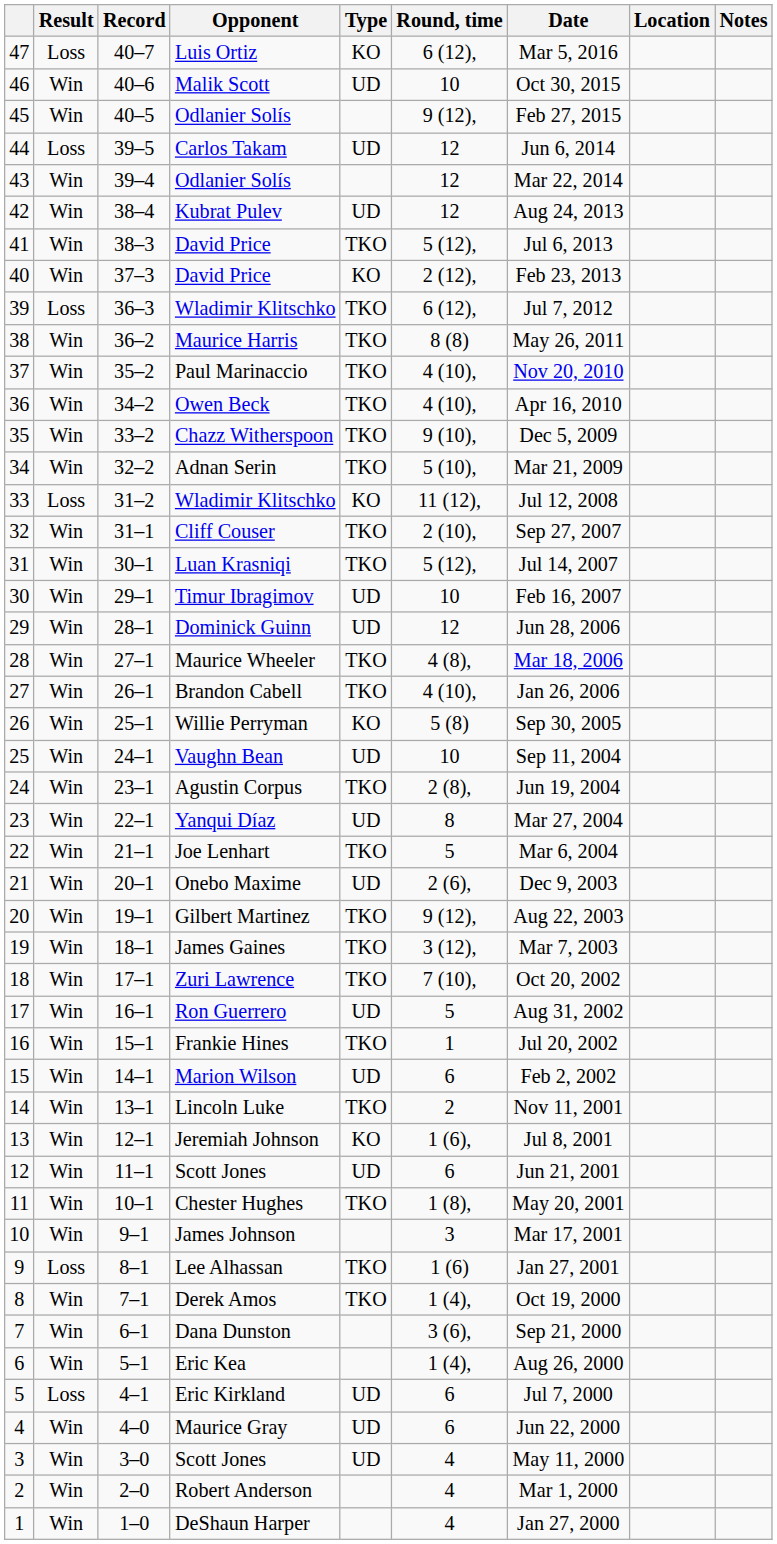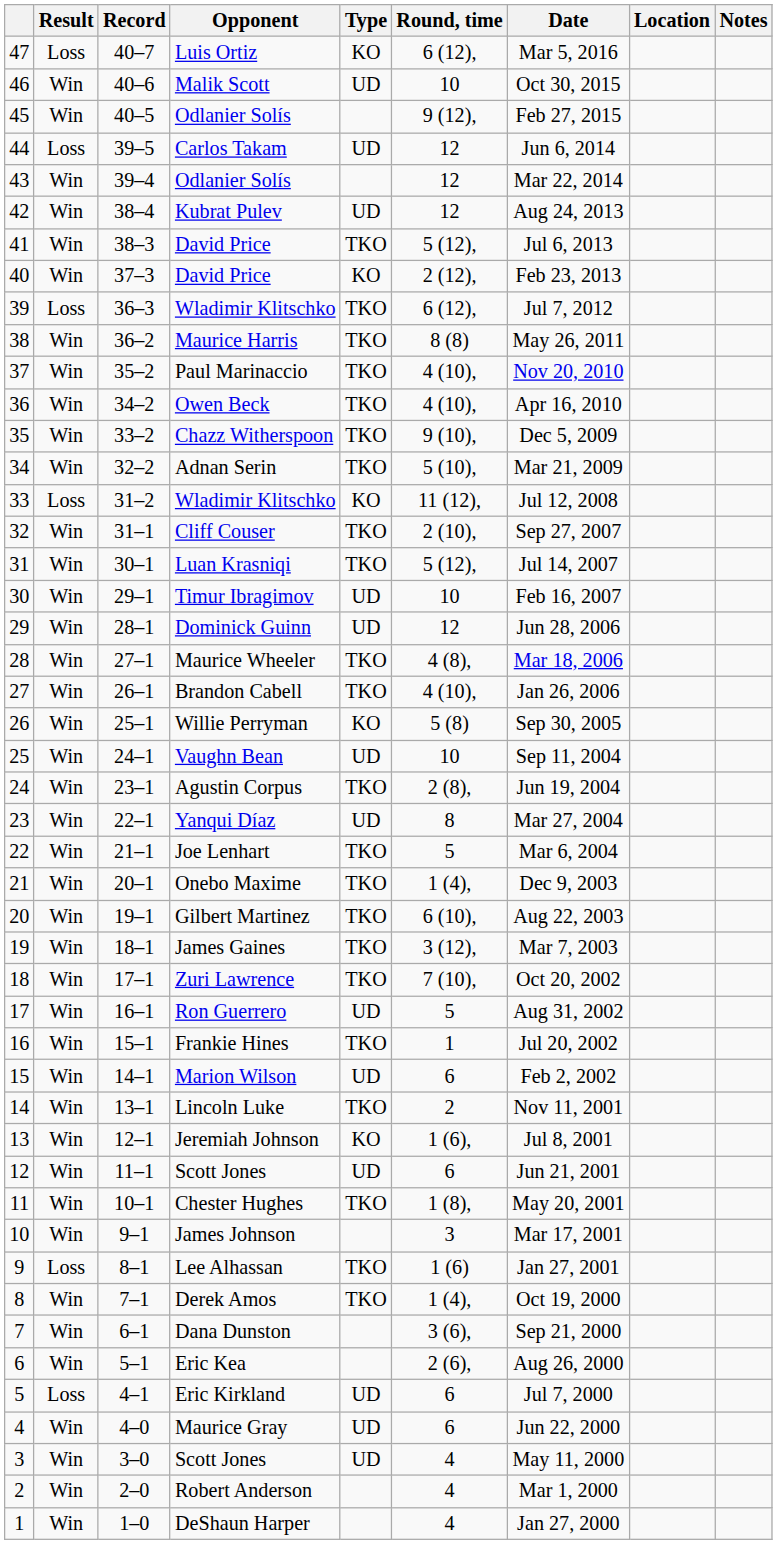 <table class="wikitable" style="text-align:center">
 <tr>
 <th></th>
 <th>Result</th>
 <th>Record</th>
 <th>Opponent</th>
 <th>Type</th>
 <th>Round, time</th>
 <th>Date</th>
 <th>Location</th>
 <th>Notes</th>
 </tr>
 <tr>
 <td>47</td>
 <td>Loss</td>
 <td>40–7</td>
 <td style="text-align:left;"><a href='#'>Luis Ortiz</a></td>
 <td>KO</td>
 <td>6 (12), </td>
 <td>Mar 5, 2016</td>
 <td style="text-align:left;"></td>
 <td></td>
 </tr>
 <tr>
 <td>46</td>
 <td>Win</td>
 <td>40–6</td>
 <td style="text-align:left;"><a href='#'>Malik Scott</a></td>
 <td>UD</td>
 <td>10</td>
 <td>Oct 30, 2015</td>
 <td style="text-align:left;"></td>
 <td></td>
 </tr>
 <tr>
 <td>45</td>
 <td>Win</td>
 <td>40–5</td>
 <td style="text-align:left;"><a href='#'>Odlanier Solís</a></td>
 <td></td>
 <td>9 (12), </td>
 <td>Feb 27, 2015</td>
 <td style="text-align:left;"></td>
 <td style="text-align:left;"></td>
 </tr>
 <tr>
 <td>44</td>
 <td>Loss</td>
 <td>39–5</td>
 <td style="text-align:left;"><a href='#'>Carlos Takam</a></td>
 <td>UD</td>
 <td>12</td>
 <td>Jun 6, 2014</td>
 <td style="text-align:left;"></td>
 <td style="text-align:left;"></td>
 </tr>
 <tr>
 <td>43</td>
 <td>Win</td>
 <td>39–4</td>
 <td style="text-align:left;"><a href='#'>Odlanier Solís</a></td>
 <td></td>
 <td>12</td>
 <td>Mar 22, 2014</td>
 <td style="text-align:left;"></td>
 <td style="text-align:left;"></td>
 </tr>
 <tr>
 <td>42</td>
 <td>Win</td>
 <td>38–4</td>
 <td style="text-align:left;"><a href='#'>Kubrat Pulev</a></td>
 <td>UD</td>
 <td>12</td>
 <td>Aug 24, 2013</td>
 <td style="text-align:left;"></td>
 <td style="text-align:left;"></td>
 </tr>
 <tr>
 <td>41</td>
 <td>Win</td>
 <td>38–3</td>
 <td style="text-align:left;"><a href='#'>David Price</a></td>
 <td>TKO</td>
 <td>5 (12), </td>
 <td>Jul 6, 2013</td>
 <td style="text-align:left;"></td>
 <td></td>
 </tr>
 <tr>
 <td>40</td>
 <td>Win</td>
 <td>37–3</td>
 <td style="text-align:left;"><a href='#'>David Price</a></td>
 <td>KO</td>
 <td>2 (12), </td>
 <td>Feb 23, 2013</td>
 <td style="text-align:left;"></td>
 <td></td>
 </tr>
 <tr>
 <td>39</td>
 <td>Loss</td>
 <td>36–3</td>
 <td style="text-align:left;"><a href='#'>Wladimir Klitschko</a></td>
 <td>TKO</td>
 <td>6 (12), </td>
 <td>Jul 7, 2012</td>
 <td style="text-align:left;"></td>
 <td style="text-align:left;"></td>
 </tr>
 <tr>
 <td>38</td>
 <td>Win</td>
 <td>36–2</td>
 <td style="text-align:left;"><a href='#'>Maurice Harris</a></td>
 <td>TKO</td>
 <td>8 (8)</td>
 <td>May 26, 2011</td>
 <td style="text-align:left;"></td>
 <td></td>
 </tr>
 <tr>
 <td>37</td>
 <td>Win</td>
 <td>35–2</td>
 <td style="text-align:left;">Paul Marinaccio</td>
 <td>TKO</td>
 <td>4 (10), </td>
 <td><a href='#'>Nov 20, 2010</a></td>
 <td style="text-align:left;"></td>
 <td></td>
 </tr>
 <tr>
 <td>36</td>
 <td>Win</td>
 <td>34–2</td>
 <td style="text-align:left;"><a href='#'>Owen Beck</a></td>
 <td>TKO</td>
 <td>4 (10), </td>
 <td>Apr 16, 2010</td>
 <td style="text-align:left;"></td>
 <td></td>
 </tr>
 <tr>
 <td>35</td>
 <td>Win</td>
 <td>33–2</td>
 <td style="text-align:left;"><a href='#'>Chazz Witherspoon</a></td>
 <td>TKO</td>
 <td>9 (10), </td>
 <td>Dec 5, 2009</td>
 <td style="text-align:left;"></td>
 <td></td>
 </tr>
 <tr>
 <td>34</td>
 <td>Win</td>
 <td>32–2</td>
 <td style="text-align:left;">Adnan Serin</td>
 <td>TKO</td>
 <td>5 (10), </td>
 <td>Mar 21, 2009</td>
 <td style="text-align:left;"></td>
 <td></td>
 </tr>
 <tr>
 <td>33</td>
 <td>Loss</td>
 <td>31–2</td>
 <td style="text-align:left;"><a href='#'>Wladimir Klitschko</a></td>
 <td>KO</td>
 <td>11 (12), </td>
 <td>Jul 12, 2008</td>
 <td style="text-align:left;"></td>
 <td style="text-align:left;"></td>
 </tr>
 <tr>
 <td>32</td>
 <td>Win</td>
 <td>31–1</td>
 <td style="text-align:left;"><a href='#'>Cliff Couser</a></td>
 <td>TKO</td>
 <td>2 (10), </td>
 <td>Sep 27, 2007</td>
 <td style="text-align:left;"></td>
 <td></td>
 </tr>
 <tr>
 <td>31</td>
 <td>Win</td>
 <td>30–1</td>
 <td style="text-align:left;"><a href='#'>Luan Krasniqi</a></td>
 <td>TKO</td>
 <td>5 (12), </td>
 <td>Jul 14, 2007</td>
 <td style="text-align:left;"></td>
 <td style="text-align:left;"></td>
 </tr>
 <tr>
 <td>30</td>
 <td>Win</td>
 <td>29–1</td>
 <td style="text-align:left;"><a href='#'>Timur Ibragimov</a></td>
 <td>UD</td>
 <td>10</td>
 <td>Feb 16, 2007</td>
 <td style="text-align:left;"></td>
 <td style="text-align:left;"></td>
 </tr>
 <tr>
 <td>29</td>
 <td>Win</td>
 <td>28–1</td>
 <td style="text-align:left;"><a href='#'>Dominick Guinn</a></td>
 <td>UD</td>
 <td>12</td>
 <td>Jun 28, 2006</td>
 <td style="text-align:left;"></td>
 <td style="text-align:left;"></td>
 </tr>
 <tr>
 <td>28</td>
 <td>Win</td>
 <td>27–1</td>
 <td style="text-align:left;">Maurice Wheeler</td>
 <td>TKO</td>
 <td>4 (8), </td>
 <td><a href='#'>Mar 18, 2006</a></td>
 <td style="text-align:left;"></td>
 <td></td>
 </tr>
 <tr>
 <td>27</td>
 <td>Win</td>
 <td>26–1</td>
 <td style="text-align:left;">Brandon Cabell</td>
 <td>TKO</td>
 <td>4 (10), </td>
 <td>Jan 26, 2006</td>
 <td style="text-align:left;"></td>
 <td style="text-align:left;"></td>
 </tr>
 <tr>
 <td>26</td>
 <td>Win</td>
 <td>25–1</td>
 <td style="text-align:left;">Willie Perryman</td>
 <td>KO</td>
 <td>5 (8)</td>
 <td>Sep 30, 2005</td>
 <td style="text-align:left;"></td>
 <td></td>
 </tr>
 <tr>
 <td>25</td>
 <td>Win</td>
 <td>24–1</td>
 <td style="text-align:left;"><a href='#'>Vaughn Bean</a></td>
 <td>UD</td>
 <td>10</td>
 <td>Sep 11, 2004</td>
 <td style="text-align:left;"></td>
 <td></td>
 </tr>
 <tr>
 <td>24</td>
 <td>Win</td>
 <td>23–1</td>
 <td style="text-align:left;">Agustin Corpus</td>
 <td>TKO</td>
 <td>2 (8), </td>
 <td>Jun 19, 2004</td>
 <td style="text-align:left;"></td>
 <td></td>
 </tr>
 <tr>
 <td>23</td>
 <td>Win</td>
 <td>22–1</td>
 <td style="text-align:left;"><a href='#'>Yanqui Díaz</a></td>
 <td>UD</td>
 <td>8</td>
 <td>Mar 27, 2004</td>
 <td style="text-align:left;"></td>
 <td></td>
 </tr>
 <tr>
 <td>22</td>
 <td>Win</td>
 <td>21–1</td>
 <td style="text-align:left;">Joe Lenhart</td>
 <td>TKO</td>
 <td>5</td>
 <td>Mar 6, 2004</td>
 <td style="text-align:left;"></td>
 <td></td>
 </tr>
 <tr>
 <td>21</td>
 <td>Win</td>
 <td>20–1</td>
 <td style="text-align:left;">Onebo Maxime</td>
-<td>UD</td>
-<td>2 (6), </td>
+<td>TKO</td>
+<td>1 (4), </td>
 <td>Dec 9, 2003</td>
 <td style="text-align:left;"></td>
 <td></td>
 </tr>
 <tr>
 <td>20</td>
 <td>Win</td>
 <td>19–1</td>
 <td style="text-align:left;">Gilbert Martinez</td>
 <td>TKO</td>
-<td>9 (12), </td>
+<td>6 (10), </td>
 <td>Aug 22, 2003</td>
 <td style="text-align:left;"></td>
 <td></td>
 </tr>
 <tr>
 <td>19</td>
 <td>Win</td>
 <td>18–1</td>
 <td style="text-align:left;">James Gaines</td>
 <td>TKO</td>
 <td>3 (12), </td>
 <td>Mar 7, 2003</td>
 <td style="text-align:left;"></td>
 <td></td>
 </tr>
 <tr>
 <td>18</td>
 <td>Win</td>
 <td>17–1</td>
 <td style="text-align:left;"><a href='#'>Zuri Lawrence</a></td>
 <td>TKO</td>
 <td>7 (10), </td>
 <td>Oct 20, 2002</td>
 <td style="text-align:left;"></td>
 <td></td>
 </tr>
 <tr>
 <td>17</td>
 <td>Win</td>
 <td>16–1</td>
 <td style="text-align:left;"><a href='#'>Ron Guerrero</a></td>
 <td>UD</td>
 <td>5</td>
 <td>Aug 31, 2002</td>
 <td style="text-align:left;"></td>
 <td></td>
 </tr>
 <tr>
 <td>16</td>
 <td>Win</td>
 <td>15–1</td>
 <td style="text-align:left;">Frankie Hines</td>
 <td>TKO</td>
 <td>1</td>
 <td>Jul 20, 2002</td>
 <td style="text-align:left;"></td>
 <td></td>
 </tr>
 <tr>
 <td>15</td>
 <td>Win</td>
 <td>14–1</td>
 <td style="text-align:left;"><a href='#'>Marion Wilson</a></td>
 <td>UD</td>
 <td>6</td>
 <td>Feb 2, 2002</td>
 <td style="text-align:left;"></td>
 <td></td>
 </tr>
 <tr>
 <td>14</td>
 <td>Win</td>
 <td>13–1</td>
 <td style="text-align:left;">Lincoln Luke</td>
 <td>TKO</td>
 <td>2</td>
 <td>Nov 11, 2001</td>
 <td style="text-align:left;"></td>
 <td></td>
 </tr>
 <tr>
 <td>13</td>
 <td>Win</td>
 <td>12–1</td>
 <td style="text-align:left;">Jeremiah Johnson</td>
 <td>KO</td>
 <td>1 (6), </td>
 <td>Jul 8, 2001</td>
 <td style="text-align:left;"></td>
 <td></td>
 </tr>
 <tr>
 <td>12</td>
 <td>Win</td>
 <td>11–1</td>
 <td style="text-align:left;">Scott Jones</td>
 <td>UD</td>
 <td>6</td>
 <td>Jun 21, 2001</td>
 <td style="text-align:left;"></td>
 <td></td>
 </tr>
 <tr>
 <td>11</td>
 <td>Win</td>
 <td>10–1</td>
 <td style="text-align:left;">Chester Hughes</td>
 <td>TKO</td>
 <td>1 (8), </td>
 <td>May 20, 2001</td>
 <td style="text-align:left;"></td>
 <td></td>
 </tr>
 <tr>
 <td>10</td>
 <td>Win</td>
 <td>9–1</td>
 <td style="text-align:left;">James Johnson</td>
 <td></td>
 <td>3</td>
 <td>Mar 17, 2001</td>
 <td style="text-align:left;"></td>
 <td></td>
 </tr>
 <tr>
 <td>9</td>
 <td>Loss</td>
 <td>8–1</td>
 <td style="text-align:left;">Lee Alhassan</td>
 <td>TKO</td>
 <td>1 (6)</td>
 <td>Jan 27, 2001</td>
 <td style="text-align:left;"></td>
 <td></td>
 </tr>
 <tr>
 <td>8</td>
 <td>Win</td>
 <td>7–1</td>
 <td style="text-align:left;">Derek Amos</td>
 <td>TKO</td>
 <td>1 (4), </td>
 <td>Oct 19, 2000</td>
 <td style="text-align:left;"></td>
 <td></td>
 </tr>
 <tr>
 <td>7</td>
 <td>Win</td>
 <td>6–1</td>
 <td style="text-align:left;">Dana Dunston</td>
 <td></td>
 <td>3 (6), </td>
 <td>Sep 21, 2000</td>
 <td style="text-align:left;"></td>
 <td></td>
 </tr>
 <tr>
 <td>6</td>
 <td>Win</td>
 <td>5–1</td>
 <td style="text-align:left;">Eric Kea</td>
 <td></td>
-<td>1 (4), </td>
+<td>2 (6), </td>
 <td>Aug 26, 2000</td>
 <td style="text-align:left;"></td>
 <td></td>
 </tr>
 <tr>
 <td>5</td>
 <td>Loss</td>
 <td>4–1</td>
 <td style="text-align:left;">Eric Kirkland</td>
 <td>UD</td>
 <td>6</td>
 <td>Jul 7, 2000</td>
 <td style="text-align:left;"></td>
 <td></td>
 </tr>
 <tr>
 <td>4</td>
 <td>Win</td>
 <td>4–0</td>
 <td style="text-align:left;">Maurice Gray</td>
 <td>UD</td>
 <td>6</td>
 <td>Jun 22, 2000</td>
 <td style="text-align:left;"></td>
 <td></td>
 </tr>
 <tr>
 <td>3</td>
 <td>Win</td>
 <td>3–0</td>
 <td style="text-align:left;">Scott Jones</td>
 <td>UD</td>
 <td>4</td>
 <td>May 11, 2000</td>
 <td style="text-align:left;"></td>
 <td></td>
 </tr>
 <tr>
 <td>2</td>
 <td>Win</td>
 <td>2–0</td>
 <td style="text-align:left;">Robert Anderson</td>
 <td></td>
 <td>4</td>
 <td>Mar 1, 2000</td>
 <td style="text-align:left;"></td>
 <td></td>
 </tr>
 <tr>
 <td>1</td>
 <td>Win</td>
 <td>1–0</td>
 <td style="text-align:left;">DeShaun Harper</td>
 <td></td>
 <td>4</td>
 <td>Jan 27, 2000</td>
 <td style="text-align:left;"></td>
 <td></td>
 </tr>
 </table>
